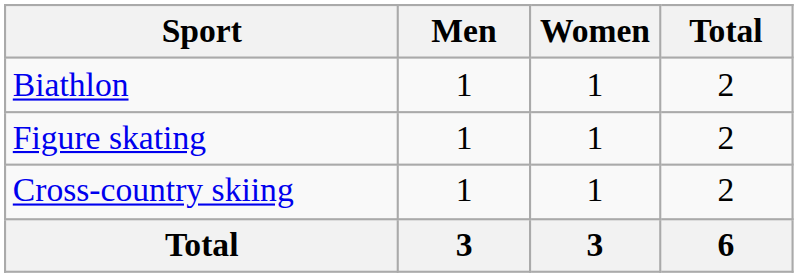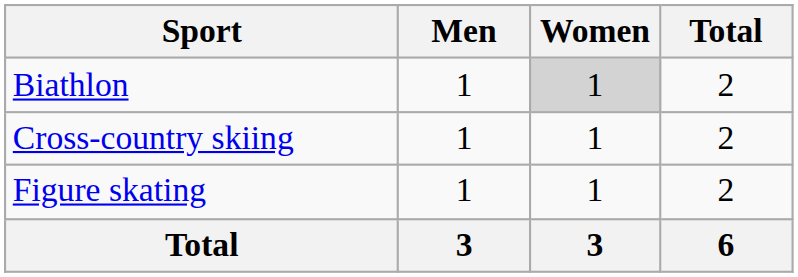 <table class="wikitable sortable" style="text-align:center;">
 <tr>
 <th width=180>Sport</th>
 <th width=55>Men</th>
 <th width=55>Women</th>
 <th width=55>Total</th>
 </tr>
 <tr>
 <td align=left><a href='#'>Biathlon</a></td>
+<td>1</td>
+<td style="background: lightgrey;">1</td>
+<td>2</td>
+</tr>
+<tr>
+<td align=left><a href='#'>Cross-country skiing</a></td>
 <td>1</td>
 <td>1</td>
 <td>2</td>
 </tr>
 <tr>
 <td align=left><a href='#'>Figure skating</a></td>
 <td>1</td>
 <td>1</td>
 <td>2</td>
 </tr>
 <tr>
-<td align=left><a href='#'>Cross-country skiing</a></td>
-<td>1</td>
-<td>1</td>
-<td>2</td>
-</tr>
-<tr>
 <th>Total</th>
 <th>3</th>
 <th>3</th>
 <th>6</th>
 </tr>
 </table>
